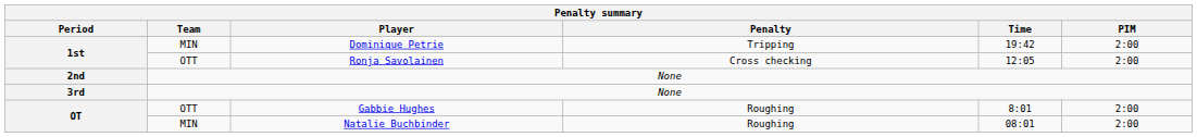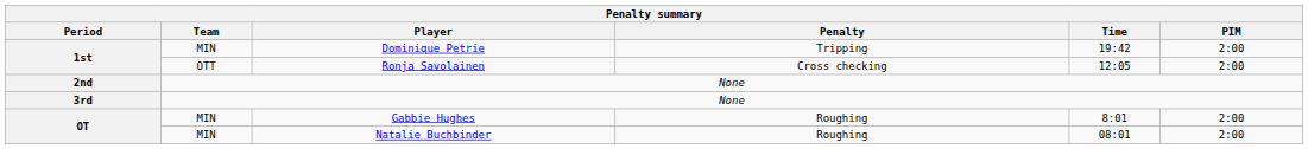 <table style="width: 100%;" class="wikitable">
 <tr>
 <th scope="colgroup" colspan="6">Penalty summary</th>
 </tr>
 <tr>
 <th scope="col" style="width: 12%;">Period</th>
 <th scope="col" style="width: 7%;">Team</th>
 <th scope="col" style="width: 28%;">Player</th>
 <th scope="col" style="width: 35%;">Penalty</th>
 <th scope="col" style="width: 7%;">Time</th>
 <th scope="col" style="width: 11%;">PIM</th>
 </tr>
 <tr style="text-align: center;">
 <th scope="rowgroup" rowspan="2"><strong>1st</strong></th>
 <td>MIN</td>
 <td><a href='#'>Dominique Petrie</a></td>
 <td>Tripping</td>
 <td>19:42</td>
 <td>2:00</td>
 </tr>
 <tr style="text-align: center;">
 <td>OTT</td>
 <td><a href='#'>Ronja Savolainen</a></td>
 <td>Cross checking</td>
 <td>12:05</td>
 <td>2:00</td>
 </tr>
 <tr style="text-align: center;">
 <th scope="row"><strong>2nd</strong></th>
 <td colspan="5"><em>None</em></td>
 </tr>
 <tr style="text-align: center;">
 <th scope="row"><strong>3rd</strong></th>
 <td colspan="5"><em>None</em></td>
 </tr>
 <tr style="text-align: center;">
 <th scope="rowgroup" rowspan="2"><strong>OT</strong></th>
-<td>OTT</td>
+<td>MIN</td>
 <td><a href='#'>Gabbie Hughes</a></td>
 <td>Roughing</td>
 <td>8:01</td>
 <td>2:00</td>
 </tr>
 <tr style="text-align: center;">
 <td>MIN</td>
 <td><a href='#'>Natalie Buchbinder</a></td>
 <td>Roughing</td>
 <td>08:01</td>
 <td>2:00</td>
 </tr>
 </table>
